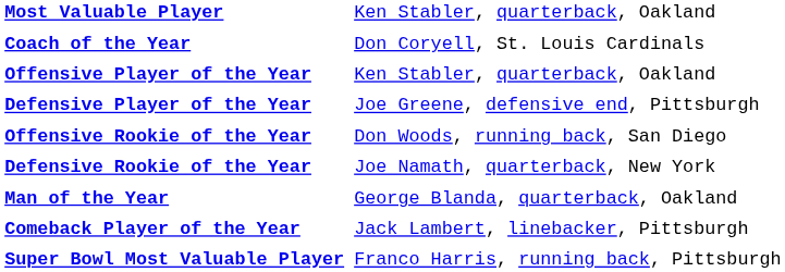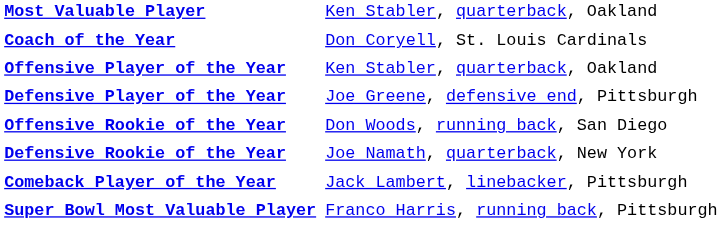 <table cellpadding="3" cellspacing="1">
 <tr>
 <td><strong><a href='#'>Most Valuable Player</a></strong></td>
 <td><a href='#'>Ken Stabler</a>, <a href='#'>quarterback</a>, Oakland</td>
 </tr>
 <tr>
 <td><strong><a href='#'>Coach of the Year</a></strong></td>
 <td><a href='#'>Don Coryell</a>, St. Louis Cardinals</td>
 </tr>
 <tr>
 <td><strong><a href='#'>Offensive Player of the Year</a></strong></td>
 <td><a href='#'>Ken Stabler</a>, <a href='#'>quarterback</a>, Oakland</td>
 </tr>
 <tr>
 <td><strong><a href='#'>Defensive Player of the Year</a></strong></td>
 <td><a href='#'>Joe Greene</a>, <a href='#'>defensive end</a>, Pittsburgh</td>
 </tr>
 <tr>
 <td><strong><a href='#'>Offensive Rookie of the Year</a></strong></td>
 <td><a href='#'>Don Woods</a>, <a href='#'>running back</a>, San Diego</td>
 </tr>
 <tr>
 <td><strong><a href='#'>Defensive Rookie of the Year</a></strong></td>
 <td><a href='#'>Joe Namath</a>, <a href='#'>quarterback</a>, New York</td>
 </tr>
 <tr>
-<td><strong><a href='#'>Man of the Year</a></strong></td>
-<td><a href='#'>George Blanda</a>, <a href='#'>quarterback</a>, Oakland</td>
-</tr>
-<tr>
 <td><strong><a href='#'>Comeback Player of the Year</a></strong></td>
 <td><a href='#'>Jack Lambert</a>, <a href='#'>linebacker</a>, Pittsburgh</td>
 </tr>
 <tr>
 <td><strong><a href='#'>Super Bowl Most Valuable Player</a></strong></td>
 <td><a href='#'>Franco Harris</a>, <a href='#'>running back</a>, Pittsburgh</td>
 </tr>
 </table>
